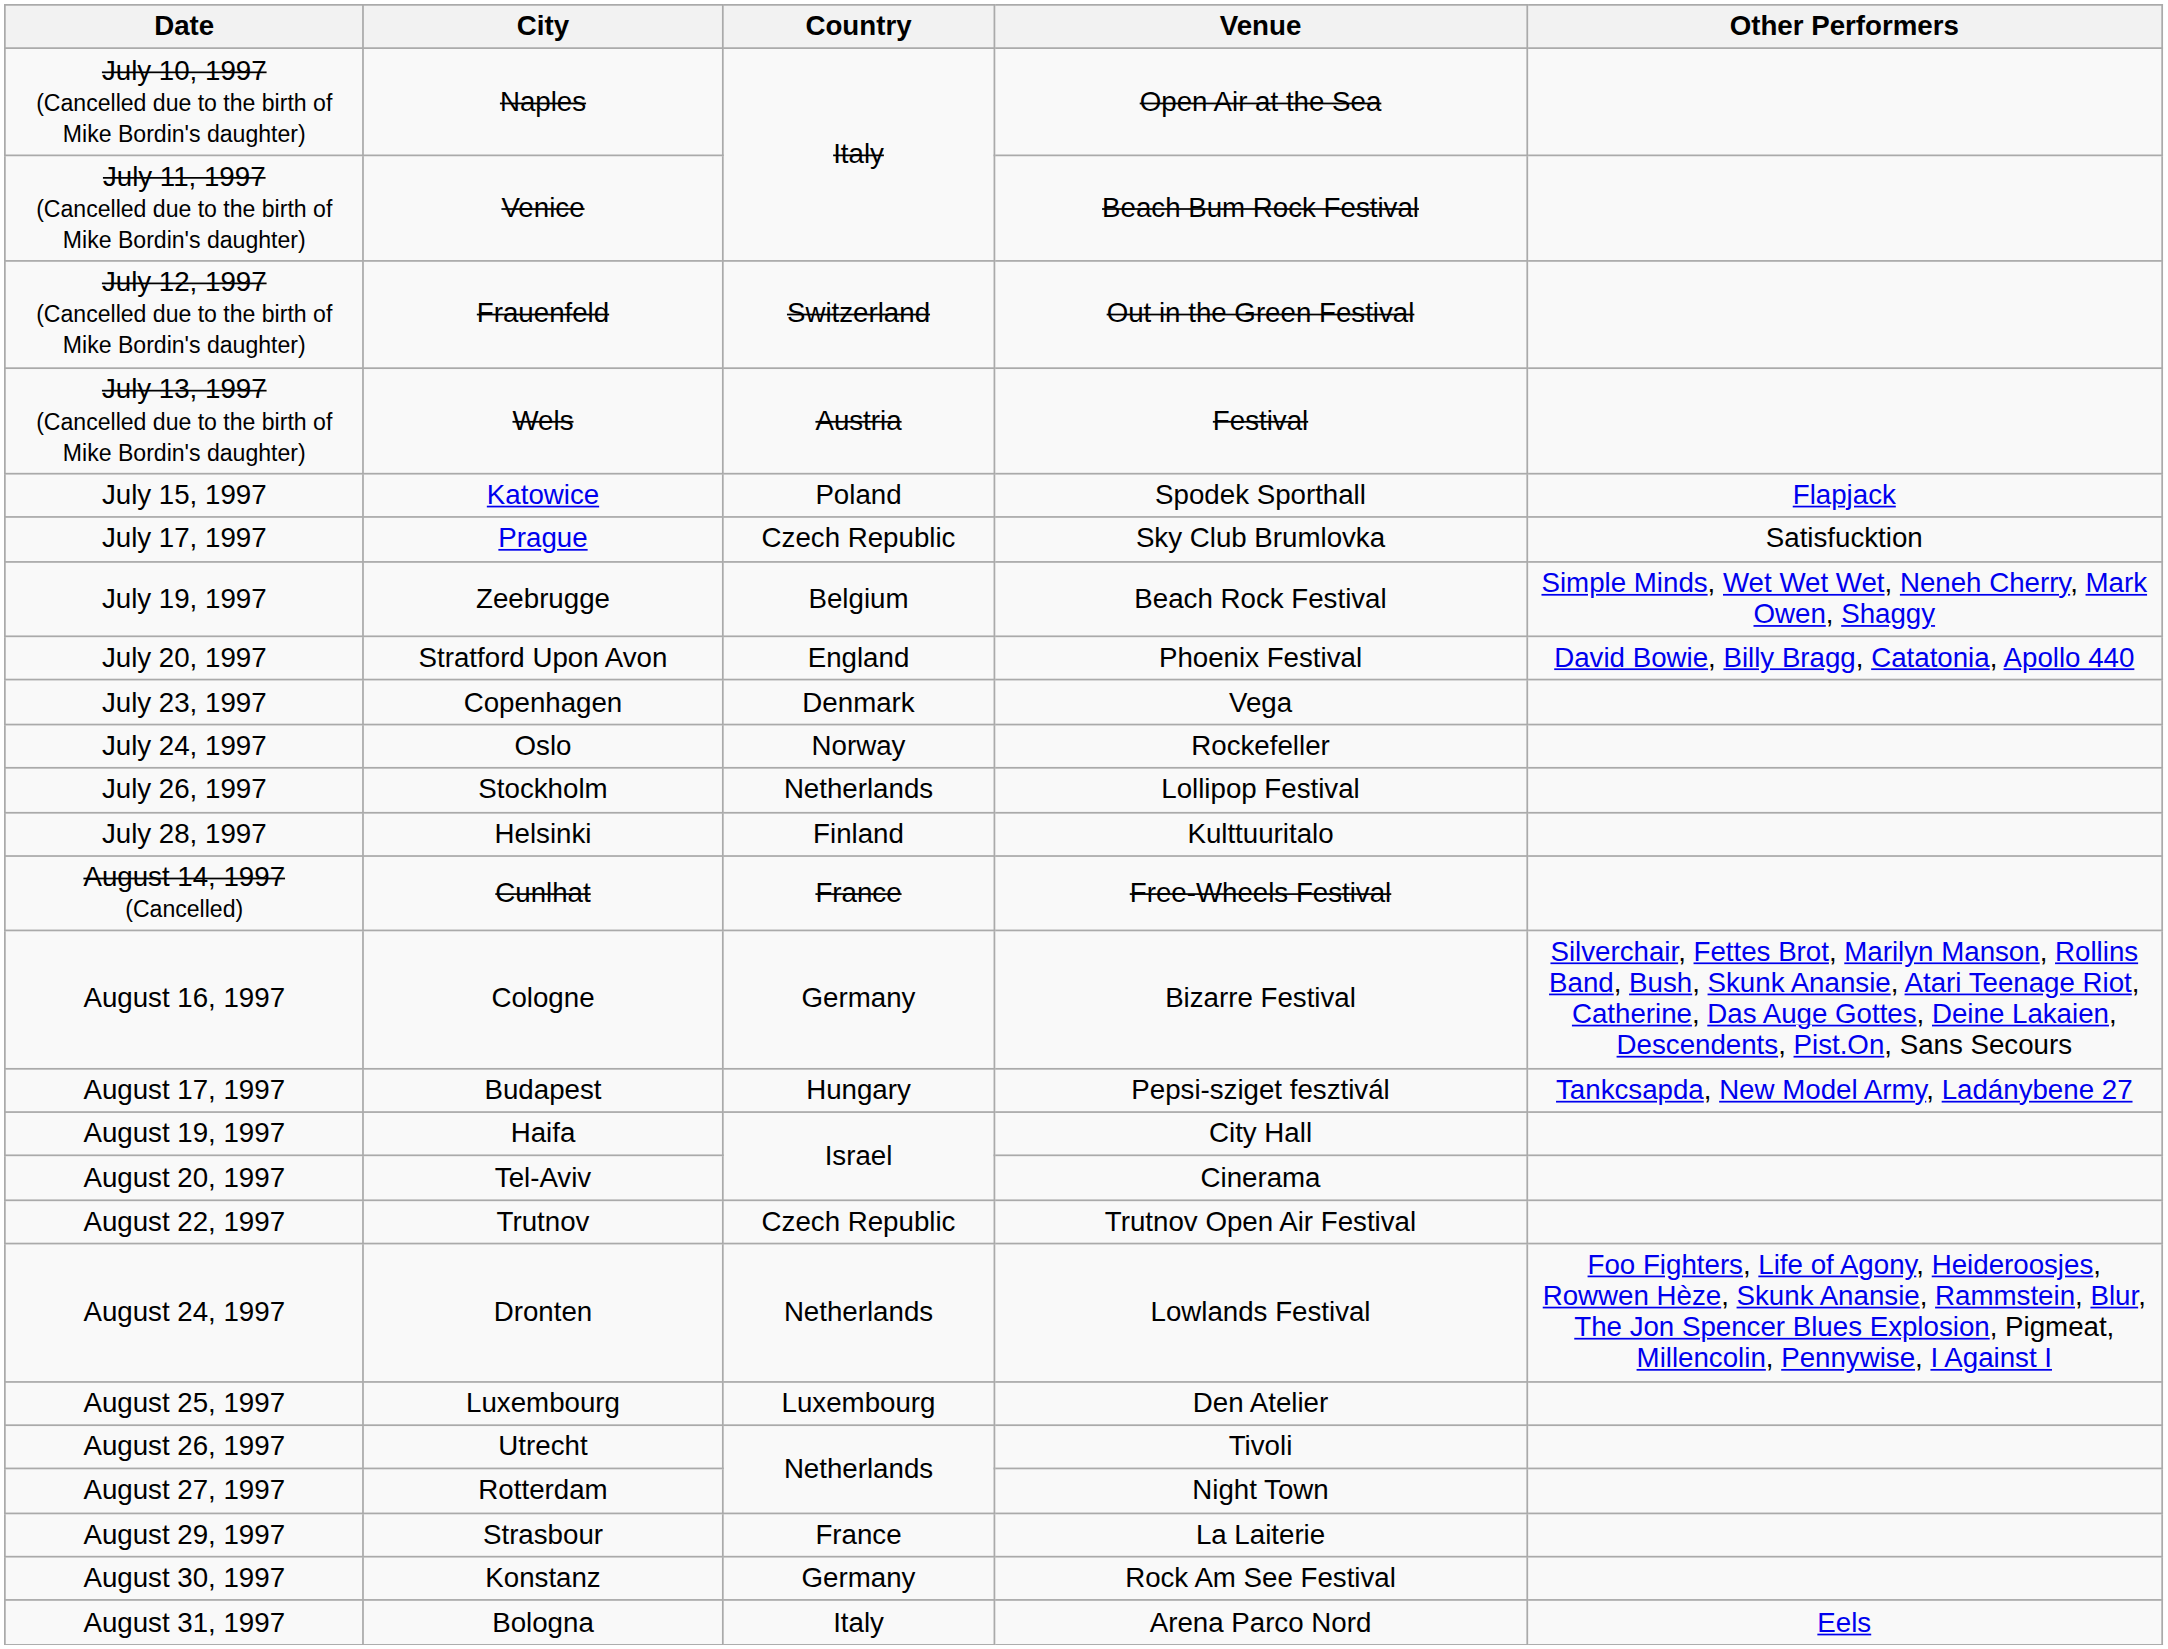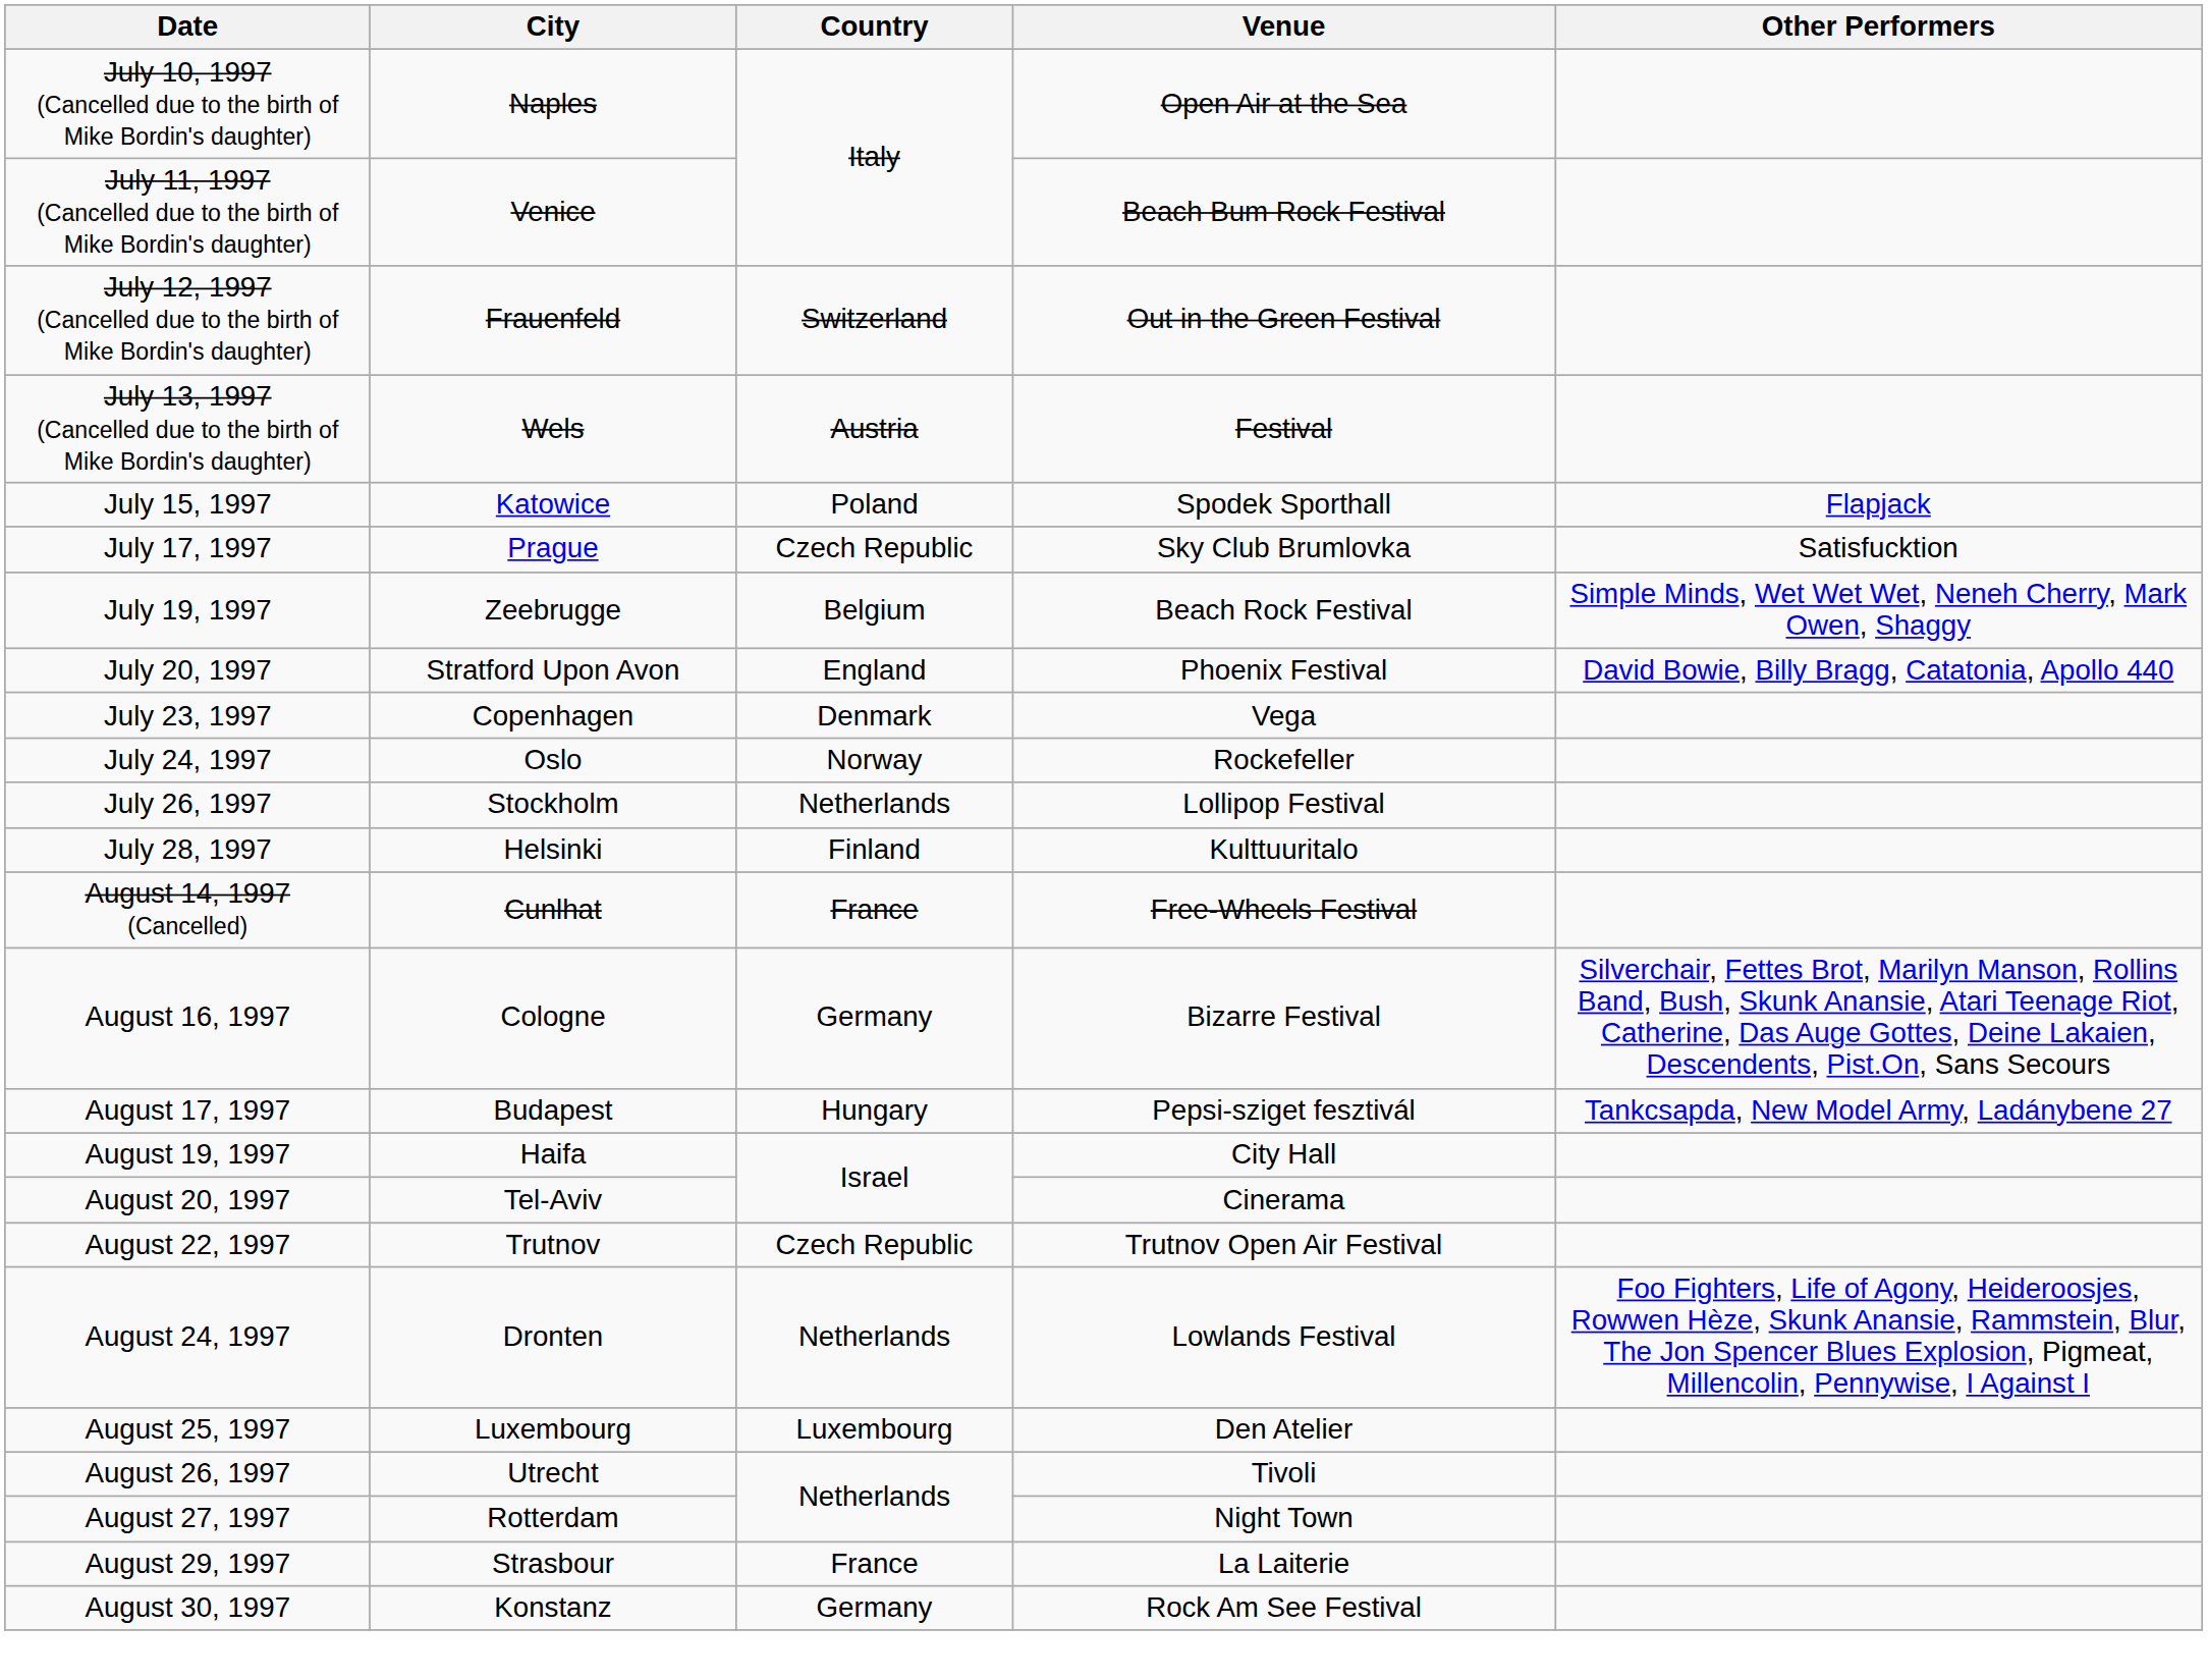 <table class="wikitable" style="text-align:center;">
 <tr>
 <th style="width:200px;">Date</th>
 <th style="width:200px;">City</th>
 <th style="width:150px;">Country</th>
 <th style="width:300px;">Venue</th>
 <th>Other Performers</th>
 </tr>
 <tr>
 <td><s>July 10, 1997</s><br><small>(Cancelled due to the birth of Mike Bordin's daughter)</small></td>
 <td><s>Naples</s></td>
 <td rowspan="2"><s>Italy</s></td>
 <td><s>Open Air at the Sea</s></td>
 <td></td>
 </tr>
 <tr>
 <td><s>July 11, 1997</s><br><small>(Cancelled due to the birth of Mike Bordin's daughter)</small></td>
 <td><s>Venice</s></td>
 <td><s>Beach Bum Rock Festival</s></td>
 <td></td>
 </tr>
 <tr>
 <td><s>July 12, 1997</s><br><small>(Cancelled due to the birth of Mike Bordin's daughter)</small></td>
 <td><s>Frauenfeld</s></td>
 <td><s>Switzerland</s></td>
 <td><s>Out in the Green Festival</s></td>
 <td></td>
 </tr>
 <tr>
 <td><s>July 13, 1997</s><br><small>(Cancelled due to the birth of Mike Bordin's daughter)</small></td>
 <td><s>Wels</s></td>
 <td><s>Austria</s></td>
 <td><s>Festival</s></td>
 <td></td>
 </tr>
 <tr>
 <td>July 15, 1997</td>
 <td><a href='#'>Katowice</a></td>
 <td>Poland</td>
 <td>Spodek Sporthall</td>
 <td><a href='#'>Flapjack</a></td>
 </tr>
 <tr>
 <td>July 17, 1997</td>
 <td><a href='#'>Prague</a></td>
 <td>Czech Republic</td>
 <td>Sky Club Brumlovka</td>
 <td>Satisfucktion</td>
 </tr>
 <tr>
 <td>July 19, 1997</td>
 <td>Zeebrugge</td>
 <td>Belgium</td>
 <td>Beach Rock Festival</td>
 <td><a href='#'>Simple Minds</a>, <a href='#'>Wet Wet Wet</a>, <a href='#'>Neneh Cherry</a>, <a href='#'>Mark Owen</a>, <a href='#'>Shaggy</a></td>
 </tr>
 <tr>
 <td>July 20, 1997</td>
 <td>Stratford Upon Avon</td>
 <td>England</td>
 <td>Phoenix Festival</td>
 <td><a href='#'>David Bowie</a>, <a href='#'>Billy Bragg</a>, <a href='#'>Catatonia</a>, <a href='#'>Apollo 440</a></td>
 </tr>
 <tr>
 <td>July 23, 1997</td>
 <td>Copenhagen</td>
 <td>Denmark</td>
 <td>Vega</td>
 <td></td>
 </tr>
 <tr>
 <td>July 24, 1997</td>
 <td>Oslo</td>
 <td>Norway</td>
 <td>Rockefeller</td>
 <td></td>
 </tr>
 <tr>
 <td>July 26, 1997</td>
 <td>Stockholm</td>
 <td>Netherlands</td>
 <td>Lollipop Festival</td>
 <td></td>
 </tr>
 <tr>
 <td>July 28, 1997</td>
 <td>Helsinki</td>
 <td>Finland</td>
 <td>Kulttuuritalo</td>
 <td></td>
 </tr>
 <tr>
 <td><s>August 14, 1997</s><br><small>(Cancelled)</small></td>
 <td><s>Cunlhat</s></td>
 <td><s>France</s></td>
 <td><s>Free-Wheels Festival</s></td>
 <td></td>
 </tr>
 <tr>
 <td>August 16, 1997</td>
 <td>Cologne</td>
 <td>Germany</td>
 <td>Bizarre Festival</td>
 <td><a href='#'>Silverchair</a>, <a href='#'>Fettes Brot</a>, <a href='#'>Marilyn Manson</a>, <a href='#'>Rollins Band</a>, <a href='#'>Bush</a>, <a href='#'>Skunk Anansie</a>, <a href='#'>Atari Teenage Riot</a>, <a href='#'>Catherine</a>, <a href='#'>Das Auge Gottes</a>, <a href='#'>Deine Lakaien</a>, <a href='#'>Descendents</a>, <a href='#'>Pist.On</a>, Sans Secours</td>
 </tr>
 <tr>
 <td>August 17, 1997</td>
 <td>Budapest</td>
 <td>Hungary</td>
 <td>Pepsi-sziget fesztivál</td>
 <td><a href='#'>Tankcsapda</a>, <a href='#'>New Model Army</a>, <a href='#'>Ladánybene 27</a></td>
 </tr>
 <tr>
 <td>August 19, 1997</td>
 <td>Haifa</td>
 <td rowspan="2">Israel</td>
 <td>City Hall</td>
 <td></td>
 </tr>
 <tr>
 <td>August 20, 1997</td>
 <td>Tel-Aviv</td>
 <td>Cinerama</td>
 <td></td>
 </tr>
 <tr>
 <td>August 22, 1997</td>
 <td>Trutnov</td>
 <td>Czech Republic</td>
 <td>Trutnov Open Air Festival</td>
 <td></td>
 </tr>
 <tr>
 <td>August 24, 1997</td>
 <td>Dronten</td>
 <td>Netherlands</td>
 <td>Lowlands Festival</td>
 <td><a href='#'>Foo Fighters</a>, <a href='#'>Life of Agony</a>, <a href='#'>Heideroosjes</a>, <a href='#'>Rowwen Hèze</a>, <a href='#'>Skunk Anansie</a>, <a href='#'>Rammstein</a>, <a href='#'>Blur</a>, <a href='#'>The Jon Spencer Blues Explosion</a>, Pigmeat, <a href='#'>Millencolin</a>, <a href='#'>Pennywise</a>, <a href='#'>I Against I</a></td>
 </tr>
 <tr>
 <td>August 25, 1997</td>
 <td>Luxembourg</td>
 <td>Luxembourg</td>
 <td>Den Atelier</td>
 <td></td>
 </tr>
 <tr>
 <td>August 26, 1997</td>
 <td>Utrecht</td>
 <td rowspan="2">Netherlands</td>
 <td>Tivoli</td>
 <td></td>
 </tr>
 <tr>
 <td>August 27, 1997</td>
 <td>Rotterdam</td>
 <td>Night Town</td>
 <td></td>
 </tr>
 <tr>
 <td>August 29, 1997</td>
 <td>Strasbour</td>
 <td>France</td>
 <td>La Laiterie</td>
 <td></td>
 </tr>
 <tr>
 <td>August 30, 1997</td>
 <td>Konstanz</td>
 <td>Germany</td>
 <td>Rock Am See Festival</td>
 <td></td>
 </tr>
-<tr>
-<td>August 31, 1997</td>
-<td>Bologna</td>
-<td>Italy</td>
-<td>Arena Parco Nord</td>
-<td><a href='#'>Eels</a></td>
-</tr>
 </table>
